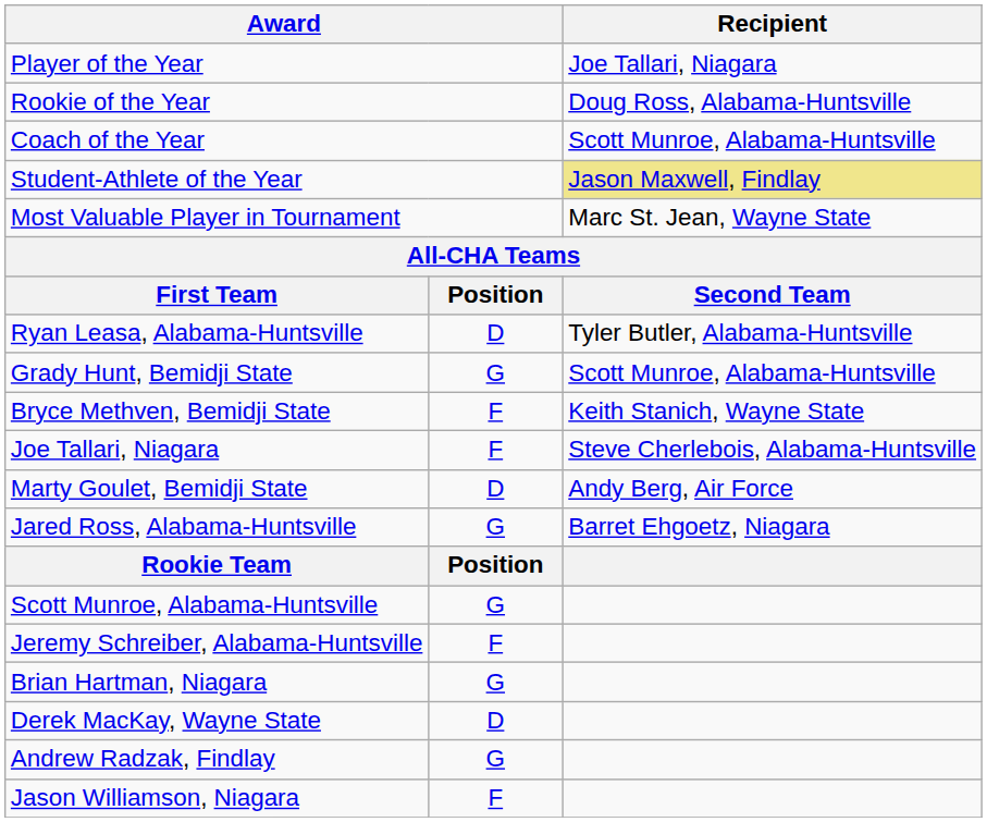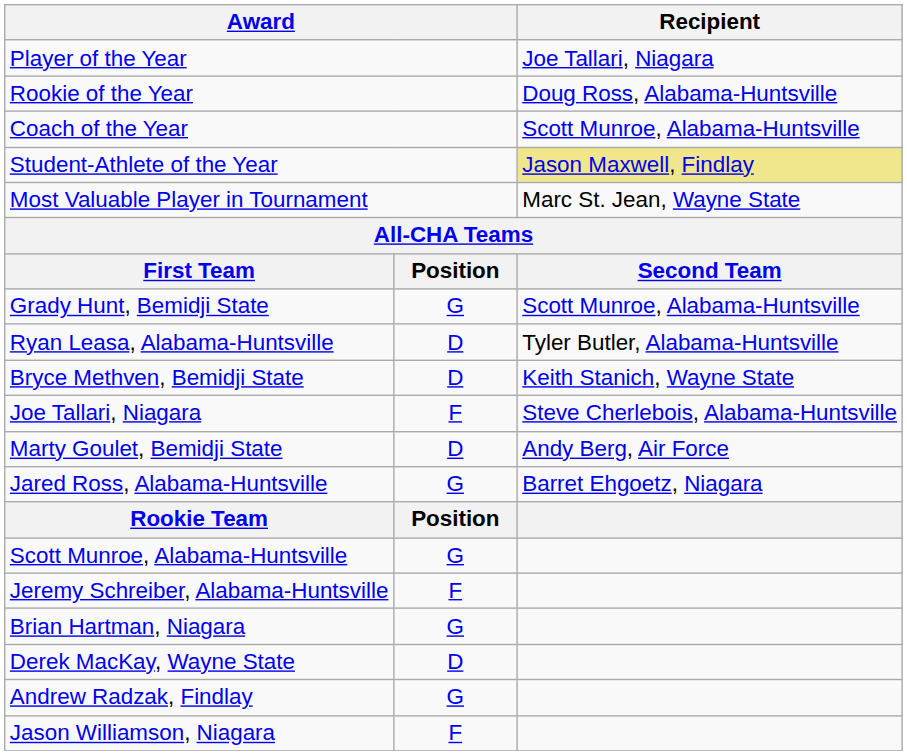 <table class="wikitable">
 <tr>
 <th colspan=2><a href='#'>Award</a></th>
 <th>Recipient</th>
 </tr>
 <tr>
 <td colspan=2><a href='#'>Player of the Year</a></td>
 <td><a href='#'>Joe Tallari</a>, <a href='#'>Niagara</a></td>
 </tr>
 <tr>
 <td colspan=2><a href='#'>Rookie of the Year</a></td>
 <td><a href='#'>Doug Ross</a>, <a href='#'>Alabama-Huntsville</a></td>
 </tr>
 <tr>
 <td colspan=2><a href='#'>Coach of the Year</a></td>
 <td><a href='#'>Scott Munroe</a>, <a href='#'>Alabama-Huntsville</a></td>
 </tr>
 <tr>
 <td colspan=2><a href='#'>Student-Athlete of the Year</a></td>
 <td style="background: khaki;"><a href='#'>Jason Maxwell</a>, <a href='#'>Findlay</a></td>
 </tr>
 <tr>
 <td colspan=2><a href='#'>Most Valuable Player in Tournament</a></td>
 <td>Marc St. Jean, <a href='#'>Wayne State</a></td>
 </tr>
 <tr>
 <th colspan=3><a href='#'>All-CHA Teams</a></th>
 </tr>
 <tr>
 <th><a href='#'>First Team</a></th>
 <th>  Position  </th>
 <th><a href='#'>Second Team</a></th>
 </tr>
 <tr>
+<td><a href='#'>Grady Hunt</a>, <a href='#'>Bemidji State</a></td>
+<td align=center><a href='#'>G</a></td>
+<td><a href='#'>Scott Munroe</a>, <a href='#'>Alabama-Huntsville</a></td>
+</tr>
+<tr>
 <td><a href='#'>Ryan Leasa</a>, <a href='#'>Alabama-Huntsville</a></td>
 <td align=center><a href='#'>D</a></td>
 <td>Tyler Butler, <a href='#'>Alabama-Huntsville</a></td>
 </tr>
 <tr>
-<td><a href='#'>Grady Hunt</a>, <a href='#'>Bemidji State</a></td>
-<td align=center><a href='#'>G</a></td>
-<td><a href='#'>Scott Munroe</a>, <a href='#'>Alabama-Huntsville</a></td>
-</tr>
-<tr>
 <td><a href='#'>Bryce Methven</a>, <a href='#'>Bemidji State</a></td>
-<td align=center><a href='#'>F</a></td>
+<td align=center><a href='#'>D</a></td>
 <td><a href='#'>Keith Stanich</a>, <a href='#'>Wayne State</a></td>
 </tr>
 <tr>
 <td><a href='#'>Joe Tallari</a>, <a href='#'>Niagara</a></td>
 <td align=center><a href='#'>F</a></td>
 <td><a href='#'>Steve Cherlebois</a>, <a href='#'>Alabama-Huntsville</a></td>
 </tr>
 <tr>
 <td><a href='#'>Marty Goulet</a>, <a href='#'>Bemidji State</a></td>
 <td align=center><a href='#'>D</a></td>
 <td><a href='#'>Andy Berg</a>, <a href='#'>Air Force</a></td>
 </tr>
 <tr>
 <td><a href='#'>Jared Ross</a>, <a href='#'>Alabama-Huntsville</a></td>
 <td align=center><a href='#'>G</a></td>
 <td><a href='#'>Barret Ehgoetz</a>, <a href='#'>Niagara</a></td>
 </tr>
 <tr>
 <th><a href='#'>Rookie Team</a></th>
 <th>  Position  </th>
 <th></th>
 </tr>
 <tr>
 <td><a href='#'>Scott Munroe</a>, <a href='#'>Alabama-Huntsville</a></td>
 <td align=center><a href='#'>G</a></td>
 <td></td>
 </tr>
 <tr>
 <td><a href='#'>Jeremy Schreiber</a>, <a href='#'>Alabama-Huntsville</a></td>
 <td align=center><a href='#'>F</a></td>
 <td></td>
 </tr>
 <tr>
 <td><a href='#'>Brian Hartman</a>, <a href='#'>Niagara</a></td>
 <td align=center><a href='#'>G</a></td>
 <td></td>
 </tr>
 <tr>
 <td><a href='#'>Derek MacKay</a>, <a href='#'>Wayne State</a></td>
 <td align=center><a href='#'>D</a></td>
 <td></td>
 </tr>
 <tr>
 <td><a href='#'>Andrew Radzak</a>, <a href='#'>Findlay</a></td>
 <td align=center><a href='#'>G</a></td>
 <td></td>
 </tr>
 <tr>
 <td><a href='#'>Jason Williamson</a>, <a href='#'>Niagara</a></td>
 <td align=center><a href='#'>F</a></td>
 <td></td>
 </tr>
 </table>
